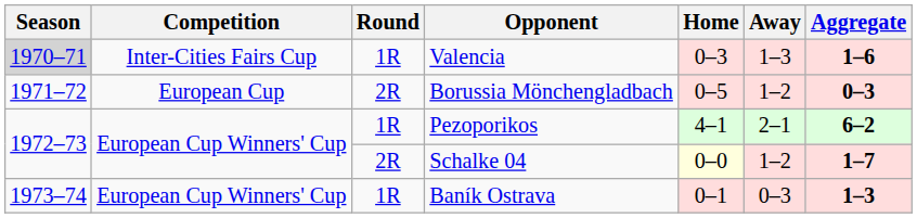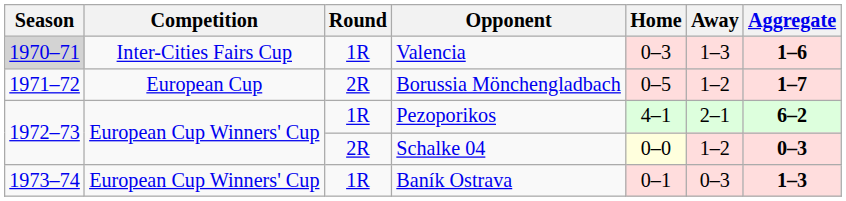 <table class="wikitable" style="font-size:100%; text-align: center;">
 <tr>
 <th>Season</th>
 <th>Competition</th>
 <th>Round</th>
 <th>Opponent</th>
 <th>Home</th>
 <th>Away</th>
 <th><a href='#'>Aggregate</a></th>
 </tr>
 <tr>
 <td style="background: lightgrey;"><a href='#'>1970–71</a></td>
 <td><a href='#'>Inter-Cities Fairs Cup</a></td>
 <td><a href='#'>1R</a></td>
 <td align="left"> <a href='#'>Valencia</a></td>
 <td bgcolor="#ffdddd" style="text-align:center;">0–3</td>
 <td bgcolor="#ffdddd" style="text-align:center;">1–3</td>
 <td bgcolor="#ffdddd" style="text-align:center;"><strong>1–6</strong></td>
 </tr>
 <tr>
 <td><a href='#'>1971–72</a></td>
 <td><a href='#'>European Cup</a></td>
 <td><a href='#'>2R</a></td>
 <td align="left"> <a href='#'>Borussia Mönchengladbach</a></td>
 <td bgcolor="#ffdddd" style="text-align:center;">0–5</td>
 <td bgcolor="#ffdddd" style="text-align:center;">1–2</td>
-<td bgcolor="#ffdddd" style="text-align:center;"><strong>0–3</strong></td>
+<td bgcolor="#ffdddd" style="text-align:center;"><strong>1–7</strong></td>
 </tr>
 <tr>
 <td rowspan=2><a href='#'>1972–73</a></td>
 <td rowspan=2><a href='#'>European Cup Winners' Cup</a></td>
 <td><a href='#'>1R</a></td>
 <td align="left"> <a href='#'>Pezoporikos</a></td>
 <td bgcolor="#ddffdd" style="text-align:center;">4–1</td>
 <td bgcolor="#ddffdd" style="text-align:center;">2–1</td>
 <td bgcolor="#ddffdd" style="text-align:center;"><strong>6–2</strong></td>
 </tr>
 <tr>
 <td><a href='#'>2R</a></td>
 <td align="left"> <a href='#'>Schalke 04</a></td>
 <td bgcolor="#ffffdd" style="text-align:center;">0–0</td>
 <td bgcolor="#ffdddd" style="text-align:center;">1–2</td>
-<td bgcolor="#ffdddd" style="text-align:center;"><strong>1–7</strong></td>
+<td bgcolor="#ffdddd" style="text-align:center;"><strong>0–3</strong></td>
 </tr>
 <tr>
 <td><a href='#'>1973–74</a></td>
 <td><a href='#'>European Cup Winners' Cup</a></td>
 <td><a href='#'>1R</a></td>
 <td align="left"> <a href='#'>Baník Ostrava</a></td>
 <td bgcolor="#ffdddd" style="text-align:center;">0–1</td>
 <td bgcolor="#ffdddd" style="text-align:center;">0–3</td>
 <td bgcolor="#ffdddd" style="text-align:center;"><strong>1–3</strong></td>
 </tr>
 </table>
